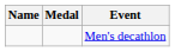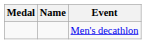 <table class="wikitable sortable" style="font-size:90%">
 <tr>
+<th>Medal</th>
 <th>Name</th>
-<th>Medal</th>
 <th>Event</th>
 </tr>
 <tr>
 <td></td>
 <td></td>
 <td><a href='#'>Men's decathlon</a></td>
 </tr>
 </table>
